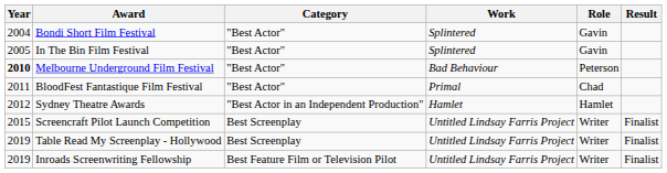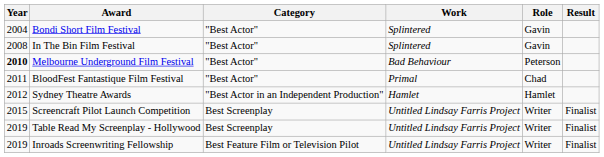 <table class="wikitable">
 <tr>
 <th>Year</th>
 <th>Award</th>
 <th>Category</th>
 <th>Work</th>
 <th>Role</th>
 <th>Result</th>
 </tr>
 <tr>
 <td>2004</td>
 <td><a href='#'>Bondi Short Film Festival</a></td>
 <td>"Best Actor"</td>
 <td><em>Splintered</em></td>
 <td>Gavin</td>
 <td></td>
 </tr>
 <tr>
-<td>2005</td>
+<td>2008</td>
 <td>In The Bin Film Festival</td>
 <td>"Best Actor"</td>
 <td><em>Splintered</em></td>
 <td>Gavin</td>
 <td></td>
 </tr>
 <tr>
 <td><strong>2010</strong></td>
 <td><a href='#'>Melbourne Underground Film Festival</a></td>
 <td>"Best Actor"</td>
 <td><em>Bad Behaviour</em></td>
 <td>Peterson</td>
 <td></td>
 </tr>
 <tr>
 <td>2011</td>
 <td>BloodFest Fantastique Film Festival</td>
 <td>"Best Actor"</td>
 <td><em>Primal</em></td>
 <td>Chad</td>
 <td></td>
 </tr>
 <tr>
 <td>2012</td>
 <td>Sydney Theatre Awards</td>
 <td>"Best Actor in an Independent Production"</td>
 <td><em>Hamlet</em></td>
 <td>Hamlet</td>
 <td></td>
 </tr>
 <tr>
 <td>2015</td>
 <td>Screencraft Pilot Launch Competition</td>
 <td>Best Screenplay</td>
 <td><em>Untitled Lindsay Farris Project</em></td>
 <td>Writer</td>
 <td>Finalist</td>
 </tr>
 <tr>
 <td>2019</td>
 <td>Table Read My Screenplay - Hollywood</td>
 <td>Best Screenplay</td>
 <td><em>Untitled Lindsay Farris Project</em></td>
 <td>Writer</td>
 <td>Finalist</td>
 </tr>
 <tr>
 <td>2019</td>
 <td>Inroads Screenwriting Fellowship</td>
 <td>Best Feature Film or Television Pilot</td>
 <td><em>Untitled Lindsay Farris Project</em></td>
 <td>Writer</td>
 <td>Finalist</td>
 </tr>
 </table>
